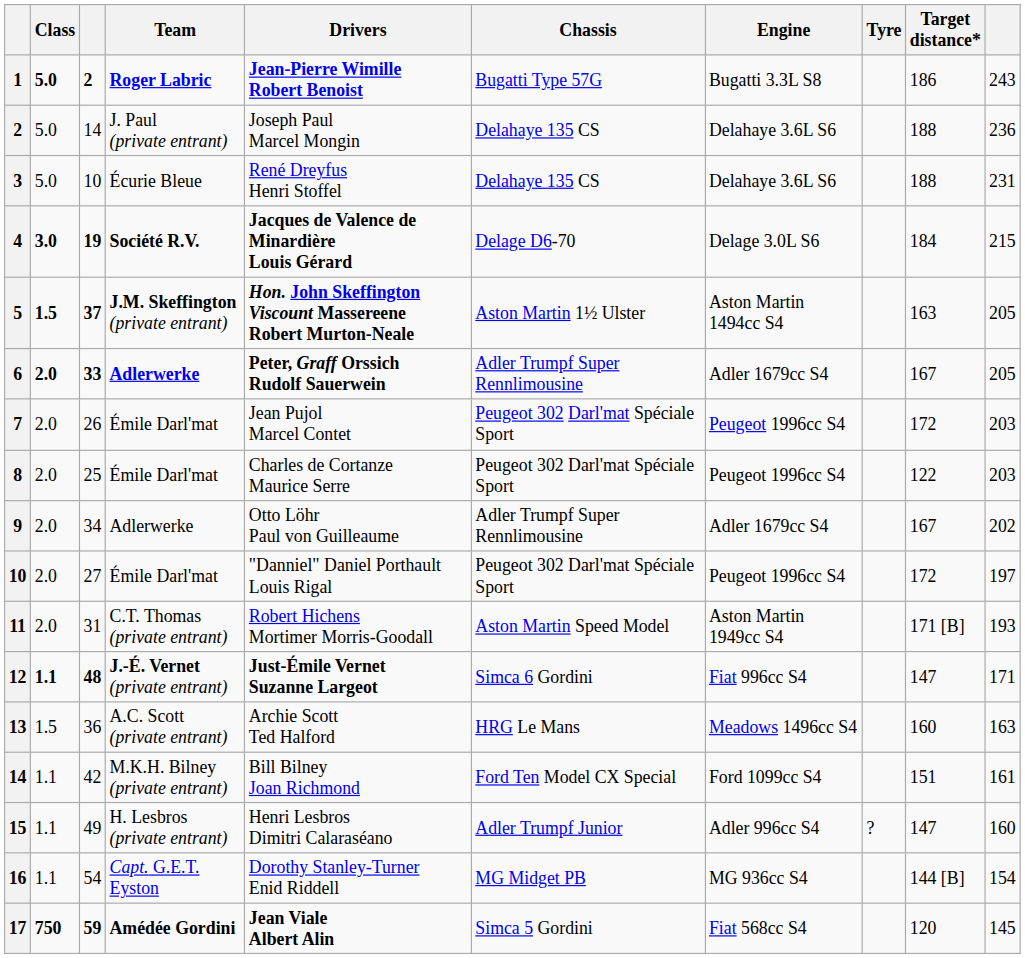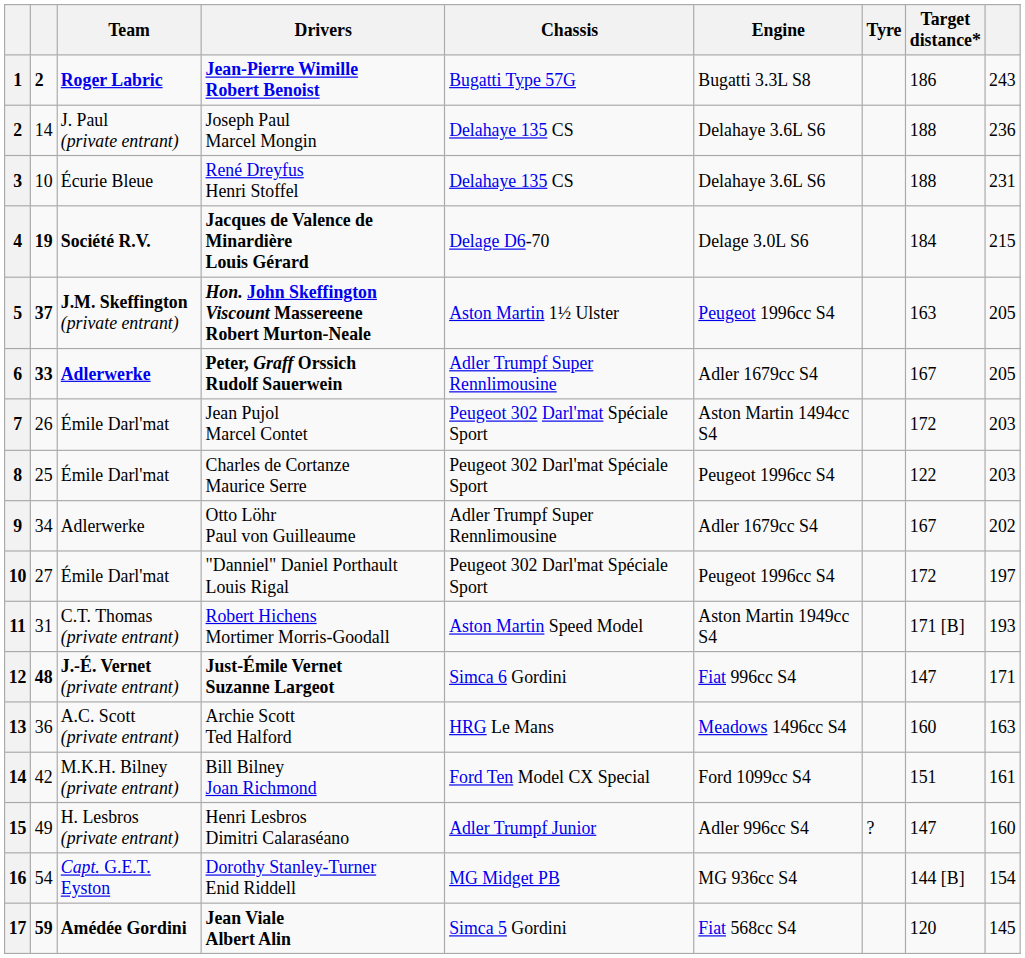 <table class="wikitable" style="font-size: 95%;">
 <tr>
 <th></th>
-<th>Class</th>
 <th></th>
 <th>Team</th>
 <th>Drivers</th>
 <th>Chassis</th>
 <th>Engine</th>
 <th>Tyre</th>
 <th>Target<br>distance*</th>
 <th></th>
 </tr>
 <tr>
 <th><strong>1</strong></th>
-<td><strong>5.0</strong></td>
 <td><strong>2</strong></td>
 <td><strong> <a href='#'>Roger Labric</a> </strong></td>
 <td><strong> <a href='#'>Jean-Pierre Wimille</a><br> <a href='#'>Robert Benoist</a></strong></td>
 <td><a href='#'>Bugatti Type 57G</a></td>
 <td>Bugatti 3.3L S8</td>
 <td></td>
 <td>186</td>
 <td>243</td>
 </tr>
 <tr>
 <th>2</th>
-<td>5.0</td>
 <td>14</td>
 <td> J. Paul<br><em>(private entrant)</em></td>
 <td> Joseph Paul<br> Marcel Mongin</td>
 <td><a href='#'>Delahaye 135</a> CS</td>
 <td>Delahaye 3.6L S6</td>
 <td></td>
 <td>188</td>
 <td>236</td>
 </tr>
 <tr>
 <th>3</th>
-<td>5.0</td>
 <td>10</td>
 <td> Écurie Bleue</td>
 <td> <a href='#'>René Dreyfus</a><br> Henri Stoffel</td>
 <td><a href='#'>Delahaye 135</a> CS</td>
 <td>Delahaye 3.6L S6</td>
 <td></td>
 <td>188</td>
 <td>231</td>
 </tr>
 <tr>
 <th><strong>4</strong></th>
-<td><strong>3.0</strong></td>
 <td><strong>19</strong></td>
 <td><strong> Société R.V. </strong></td>
 <td><strong> Jacques de Valence de Minardière<br> Louis Gérard</strong></td>
 <td><a href='#'>Delage D6</a>-70</td>
 <td>Delage 3.0L S6</td>
 <td></td>
 <td>184</td>
 <td>215</td>
 </tr>
 <tr>
 <th><strong>5</strong></th>
-<td><strong>1.5</strong></td>
 <td><strong>37</strong></td>
 <td><strong> J.M. Skeffington</strong><br><em>(private entrant)</em></td>
 <td><strong> <em>Hon.</em> <a href='#'>John Skeffington</a><br><em>Viscount</em> Massereene<br> Robert Murton-Neale</strong></td>
 <td><a href='#'>Aston Martin</a> 1½ Ulster</td>
-<td>Aston Martin 1494cc S4</td>
+<td><a href='#'>Peugeot</a> 1996cc S4</td>
 <td></td>
 <td>163</td>
 <td>205</td>
 </tr>
 <tr>
 <th><strong>6</strong></th>
-<td><strong>2.0</strong></td>
 <td><strong>33</strong></td>
 <td><strong> <a href='#'>Adlerwerke</a> </strong></td>
 <td><strong> Peter, <em>Graff</em> Orssich<br> Rudolf Sauerwein</strong></td>
 <td><a href='#'>Adler Trumpf Super Rennlimousine</a></td>
 <td>Adler 1679cc S4</td>
 <td></td>
 <td>167</td>
 <td>205</td>
 </tr>
 <tr>
 <th>7</th>
-<td>2.0</td>
 <td>26</td>
 <td> Émile Darl'mat</td>
 <td> Jean Pujol<br> Marcel Contet</td>
 <td><a href='#'>Peugeot 302</a> <a href='#'>Darl'mat</a> Spéciale Sport</td>
-<td><a href='#'>Peugeot</a> 1996cc S4</td>
+<td>Aston Martin 1494cc S4</td>
 <td></td>
 <td>172</td>
 <td>203</td>
 </tr>
 <tr>
 <th>8</th>
-<td>2.0</td>
 <td>25</td>
 <td> Émile Darl'mat</td>
 <td> Charles de Cortanze<br> Maurice Serre</td>
 <td>Peugeot 302 Darl'mat Spéciale Sport</td>
 <td>Peugeot 1996cc S4</td>
 <td></td>
 <td>122</td>
 <td>203</td>
 </tr>
 <tr>
 <th>9</th>
-<td>2.0</td>
 <td>34</td>
 <td> Adlerwerke</td>
 <td> Otto Löhr<br> Paul von Guilleaume</td>
 <td>Adler Trumpf Super Rennlimousine</td>
 <td>Adler 1679cc S4</td>
 <td></td>
 <td>167</td>
 <td>202</td>
 </tr>
 <tr>
 <th>10</th>
-<td>2.0</td>
 <td>27</td>
 <td> Émile Darl'mat</td>
 <td> "Danniel" Daniel Porthault<br> Louis Rigal</td>
 <td>Peugeot 302 Darl'mat Spéciale Sport</td>
 <td>Peugeot 1996cc S4</td>
 <td></td>
 <td>172</td>
 <td>197</td>
 </tr>
 <tr>
 <th>11</th>
-<td>2.0</td>
 <td>31</td>
 <td> C.T. Thomas<br><em>(private entrant)</em></td>
 <td> <a href='#'>Robert Hichens</a><br> Mortimer Morris-Goodall</td>
 <td><a href='#'>Aston Martin</a> Speed Model</td>
 <td>Aston Martin 1949cc S4</td>
 <td></td>
 <td>171 [B]</td>
 <td>193</td>
 </tr>
 <tr>
 <th><strong>12</strong></th>
-<td><strong>1.1</strong></td>
 <td><strong>48</strong></td>
 <td><strong> J.-É. Vernet</strong><br><em>(private entrant)</em></td>
 <td><strong> Just-Émile Vernet <br> Suzanne Largeot</strong></td>
 <td><a href='#'>Simca 6</a> Gordini</td>
 <td><a href='#'>Fiat</a> 996cc S4</td>
 <td></td>
 <td>147</td>
 <td>171</td>
 </tr>
 <tr>
 <th>13</th>
-<td>1.5</td>
 <td>36</td>
 <td> A.C. Scott<br><em>(private entrant)</em></td>
 <td> Archie Scott<br> Ted Halford</td>
 <td><a href='#'>HRG</a> Le Mans</td>
 <td><a href='#'>Meadows</a> 1496cc S4</td>
 <td></td>
 <td>160</td>
 <td>163</td>
 </tr>
 <tr>
 <th>14</th>
-<td>1.1</td>
 <td>42</td>
 <td> M.K.H. Bilney<br><em>(private entrant)</em></td>
 <td> Bill Bilney<br> <a href='#'>Joan Richmond</a></td>
 <td><a href='#'>Ford Ten</a> Model CX Special</td>
 <td>Ford 1099cc S4</td>
 <td></td>
 <td>151</td>
 <td>161</td>
 </tr>
 <tr>
 <th>15</th>
-<td>1.1</td>
 <td>49</td>
 <td> H. Lesbros<br><em>(private entrant)</em></td>
 <td> Henri Lesbros<br> Dimitri Calaraséano</td>
 <td><a href='#'>Adler Trumpf Junior</a></td>
 <td>Adler 996cc S4</td>
 <td>?</td>
 <td>147</td>
 <td>160</td>
 </tr>
 <tr>
 <th>16</th>
-<td>1.1</td>
 <td>54</td>
 <td> <a href='#'><em>Capt.</em> G.E.T. Eyston</a></td>
 <td> <a href='#'>Dorothy Stanley-Turner</a><br> Enid Riddell</td>
 <td><a href='#'>MG Midget PB</a></td>
 <td>MG 936cc S4</td>
 <td></td>
 <td>144 [B]</td>
 <td>154</td>
 </tr>
 <tr>
 <th><strong>17</strong></th>
-<td><strong>750</strong></td>
 <td><strong>59</strong></td>
 <td><strong> Amédée Gordini</strong></td>
 <td><strong> Jean Viale<br> Albert Alin</strong></td>
 <td><a href='#'>Simca 5</a> Gordini</td>
 <td><a href='#'>Fiat</a> 568cc S4</td>
 <td></td>
 <td>120</td>
 <td>145</td>
 </tr>
 </table>
